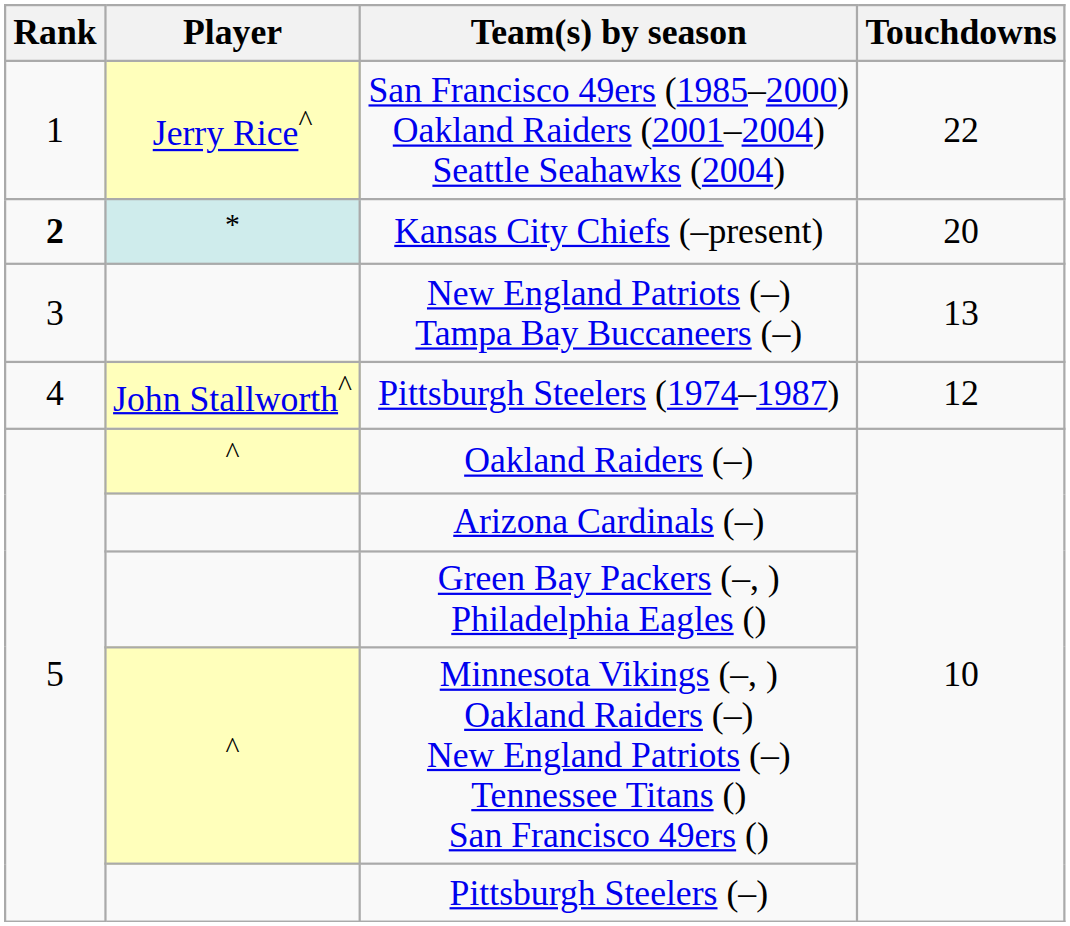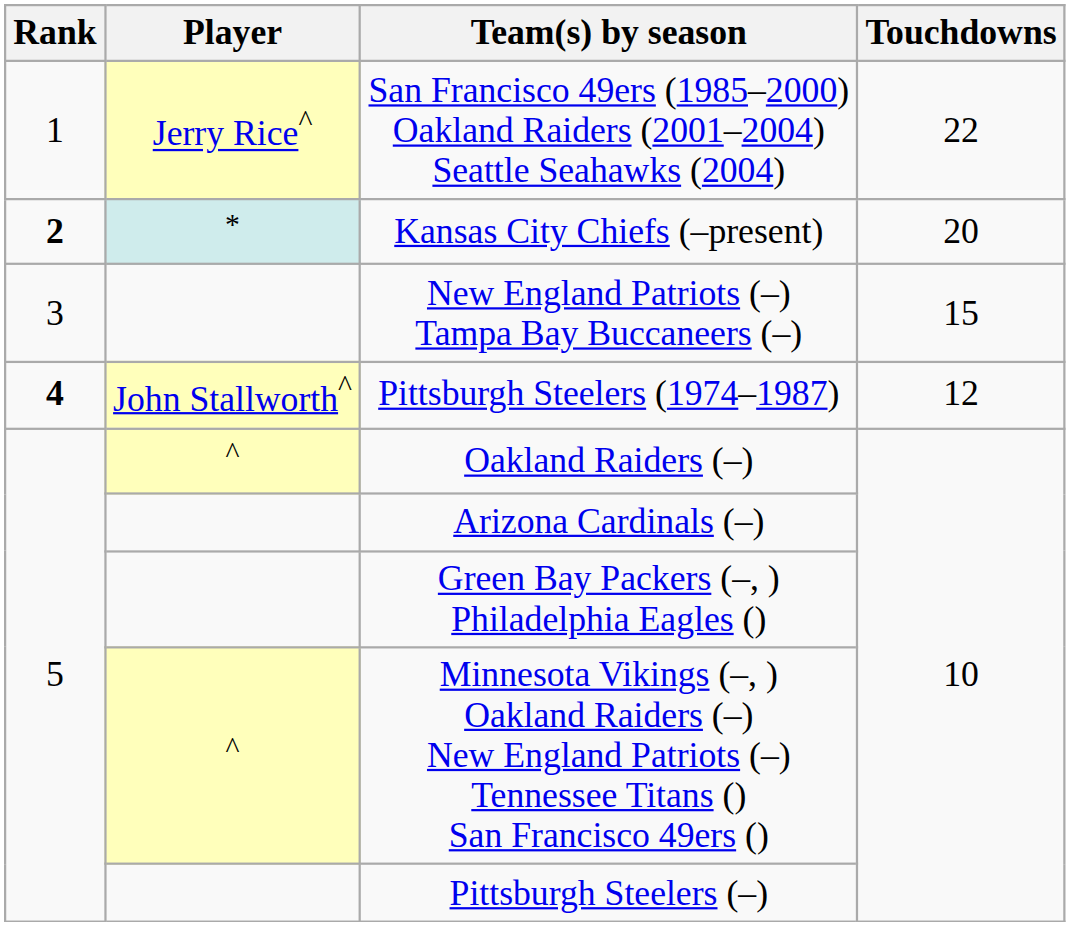 <table class="wikitable sortable" style="text-align:center;">
 <tr>
 <th>Rank</th>
 <th>Player</th>
 <th>Team(s) by season</th>
 <th>Touchdowns</th>
 </tr>
 <tr>
 <td>1</td>
 <td style="background:#ffb;"><a href='#'>Jerry Rice</a><sup>^</sup></td>
 <td><a href='#'>San Francisco 49ers</a> (<a href='#'>1985</a>–<a href='#'>2000</a>)<br><a href='#'>Oakland Raiders</a> (<a href='#'>2001</a>–<a href='#'>2004</a>)<br><a href='#'>Seattle Seahawks</a> (<a href='#'>2004</a>)</td>
 <td>22</td>
 </tr>
 <tr>
 <td><strong>2</strong></td>
 <td style="background:#cfecec;"><sup>*</sup></td>
 <td><a href='#'>Kansas City Chiefs</a> (–present)</td>
 <td>20</td>
 </tr>
 <tr>
 <td>3</td>
 <td></td>
 <td><a href='#'>New England Patriots</a> (–)<br><a href='#'>Tampa Bay Buccaneers</a> (–)</td>
-<td>13</td>
+<td>15</td>
 </tr>
 <tr>
-<td>4</td>
+<td><strong>4</strong></td>
 <td style="background:#ffb;"><a href='#'>John Stallworth</a><sup>^</sup></td>
 <td><a href='#'>Pittsburgh Steelers</a> (<a href='#'>1974</a>–<a href='#'>1987</a>)</td>
 <td>12</td>
 </tr>
 <tr>
 <td rowspan=5>5</td>
 <td style="background:#ffb;"><sup>^</sup></td>
 <td><a href='#'>Oakland Raiders</a> (–)</td>
 <td rowspan=5>10</td>
 </tr>
 <tr>
 <td></td>
 <td><a href='#'>Arizona Cardinals</a> (–)</td>
 </tr>
 <tr>
 <td></td>
 <td><a href='#'>Green Bay Packers</a> (–, )<br><a href='#'>Philadelphia Eagles</a> ()</td>
 </tr>
 <tr>
 <td style="background:#ffb;"><sup>^</sup></td>
 <td><a href='#'>Minnesota Vikings</a> (–, )<br><a href='#'>Oakland Raiders</a> (–)<br><a href='#'>New England Patriots</a> (–)<br><a href='#'>Tennessee Titans</a> ()<br><a href='#'>San Francisco 49ers</a> ()</td>
 </tr>
 <tr>
 <td></td>
 <td><a href='#'>Pittsburgh Steelers</a> (–)</td>
 </tr>
 </table>
